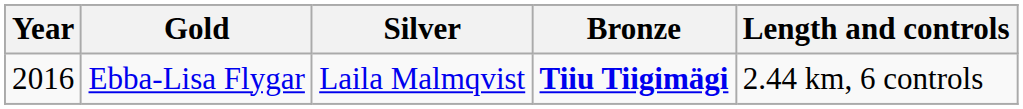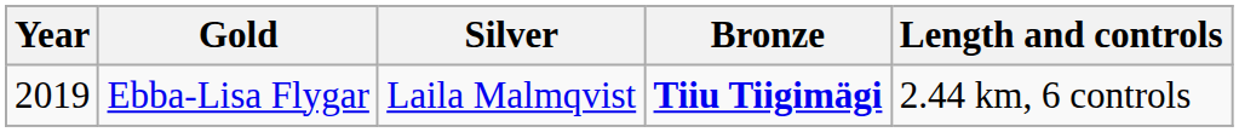 <table class="wikitable">
 <tr>
 <th>Year</th>
 <th>Gold</th>
 <th>Silver</th>
 <th>Bronze</th>
 <th>Length and controls</th>
 </tr>
 <tr>
-<td>2016</td>
+<td>2019</td>
 <td> <a href='#'>Ebba-Lisa Flygar</a></td>
 <td> <a href='#'>Laila Malmqvist</a></td>
 <td><strong> <a href='#'>Tiiu Tiigimägi</a></strong></td>
 <td>2.44 km, 6 controls</td>
 </tr>
 </table>
